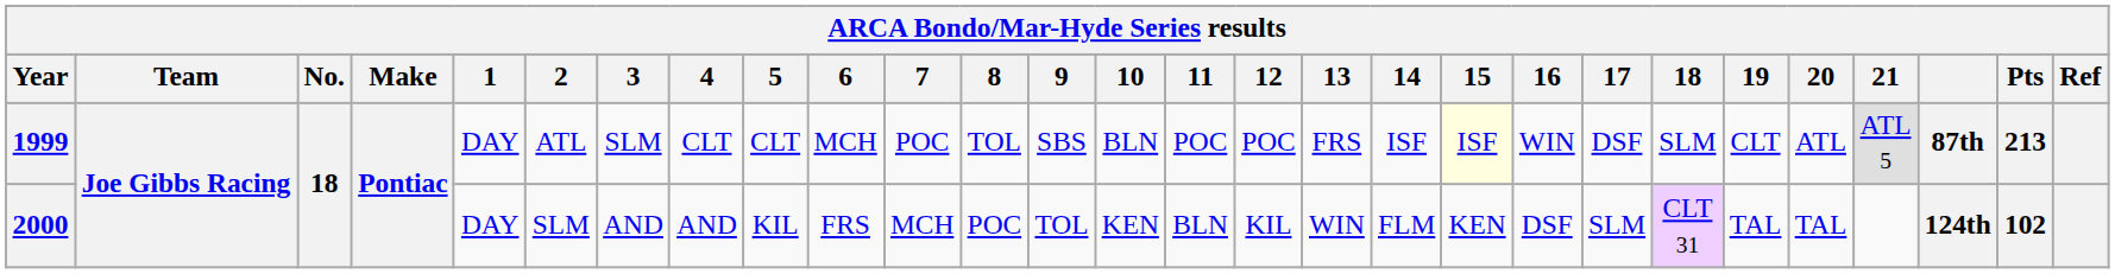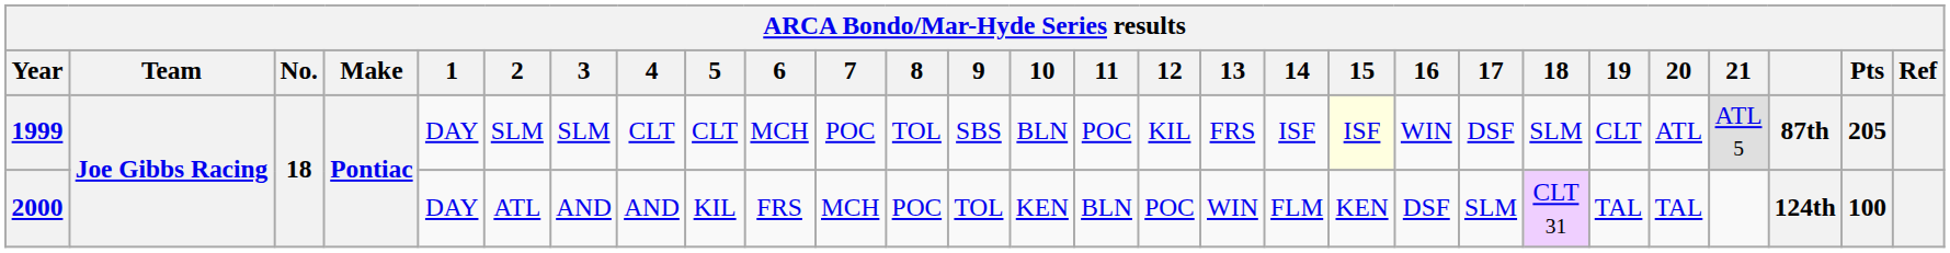 <table class="wikitable" style="text-align:center; font-size:75%">
 <tr>
 <th colspan=45><a href='#'>ARCA Bondo/Mar-Hyde Series</a> results</th>
 </tr>
 <tr>
 <th>Year</th>
 <th>Team</th>
 <th>No.</th>
 <th>Make</th>
 <th>1</th>
 <th>2</th>
 <th>3</th>
 <th>4</th>
 <th>5</th>
 <th>6</th>
 <th>7</th>
 <th>8</th>
 <th>9</th>
 <th>10</th>
 <th>11</th>
 <th>12</th>
 <th>13</th>
 <th>14</th>
 <th>15</th>
 <th>16</th>
 <th>17</th>
 <th>18</th>
 <th>19</th>
 <th>20</th>
 <th>21</th>
 <th></th>
 <th>Pts</th>
 <th>Ref</th>
 </tr>
 <tr>
 <th><a href='#'>1999</a></th>
 <th rowspan=2 nowrap><a href='#'>Joe Gibbs Racing</a></th>
 <th rowspan=2>18</th>
 <th rowspan=2><a href='#'>Pontiac</a></th>
 <td><a href='#'>DAY</a></td>
-<td><a href='#'>ATL</a></td>
+<td><a href='#'>SLM</a></td>
 <td><a href='#'>SLM</a></td>
 <td><a href='#'>CLT</a></td>
 <td><a href='#'>CLT</a></td>
 <td><a href='#'>MCH</a></td>
 <td><a href='#'>POC</a></td>
 <td><a href='#'>TOL</a></td>
 <td><a href='#'>SBS</a></td>
 <td><a href='#'>BLN</a></td>
 <td><a href='#'>POC</a></td>
-<td><a href='#'>POC</a></td>
+<td><a href='#'>KIL</a></td>
 <td><a href='#'>FRS</a></td>
 <td><a href='#'>ISF</a></td>
 <td style="background: lightyellow;"><a href='#'>ISF</a></td>
 <td><a href='#'>WIN</a></td>
 <td><a href='#'>DSF</a></td>
 <td><a href='#'>SLM</a></td>
 <td><a href='#'>CLT</a></td>
 <td><a href='#'>ATL</a></td>
 <td style="background:#DFDFDF;"><a href='#'>ATL</a><br><small>5</small></td>
 <th>87th</th>
-<th>213</th>
+<th>205</th>
 <th></th>
 </tr>
 <tr>
 <th><a href='#'>2000</a></th>
 <td><a href='#'>DAY</a></td>
-<td><a href='#'>SLM</a></td>
+<td><a href='#'>ATL</a></td>
 <td><a href='#'>AND</a></td>
 <td><a href='#'>AND</a></td>
 <td><a href='#'>KIL</a></td>
 <td><a href='#'>FRS</a></td>
 <td><a href='#'>MCH</a></td>
 <td><a href='#'>POC</a></td>
 <td><a href='#'>TOL</a></td>
 <td><a href='#'>KEN</a></td>
 <td><a href='#'>BLN</a></td>
-<td><a href='#'>KIL</a></td>
+<td><a href='#'>POC</a></td>
 <td><a href='#'>WIN</a></td>
 <td><a href='#'>FLM</a></td>
 <td><a href='#'>KEN</a></td>
 <td><a href='#'>DSF</a></td>
 <td><a href='#'>SLM</a></td>
 <td style="background:#EFCFFF;"><a href='#'>CLT</a><br><small>31</small></td>
 <td><a href='#'>TAL</a></td>
 <td><a href='#'>TAL</a></td>
 <td></td>
 <th>124th</th>
-<th>102</th>
+<th>100</th>
 <th></th>
 </tr>
 </table>
